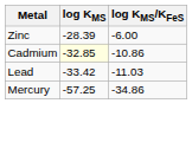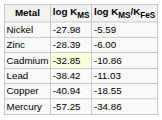 <table class="wikitable">
 <tr>
 <th>Metal</th>
 <th>log K<sub>MS</sub></th>
 <th>log K<sub>MS</sub>/K<sub>FeS</sub></th>
+</tr>
+<tr>
+<td>Nickel</td>
+<td>-27.98</td>
+<td>-5.59</td>
 </tr>
 <tr>
 <td>Zinc</td>
 <td>-28.39</td>
 <td>-6.00</td>
 </tr>
 <tr>
 <td>Cadmium</td>
 <td style="background: lightyellow;">-32.85</td>
 <td>-10.86</td>
 </tr>
 <tr>
 <td>Lead</td>
-<td>-33.42</td>
+<td>-38.42</td>
 <td>-11.03</td>
+</tr>
+<tr>
+<td>Copper</td>
+<td>-40.94</td>
+<td>-18.55</td>
 </tr>
 <tr>
 <td>Mercury</td>
 <td>-57.25</td>
 <td>-34.86</td>
 </tr>
 </table>
